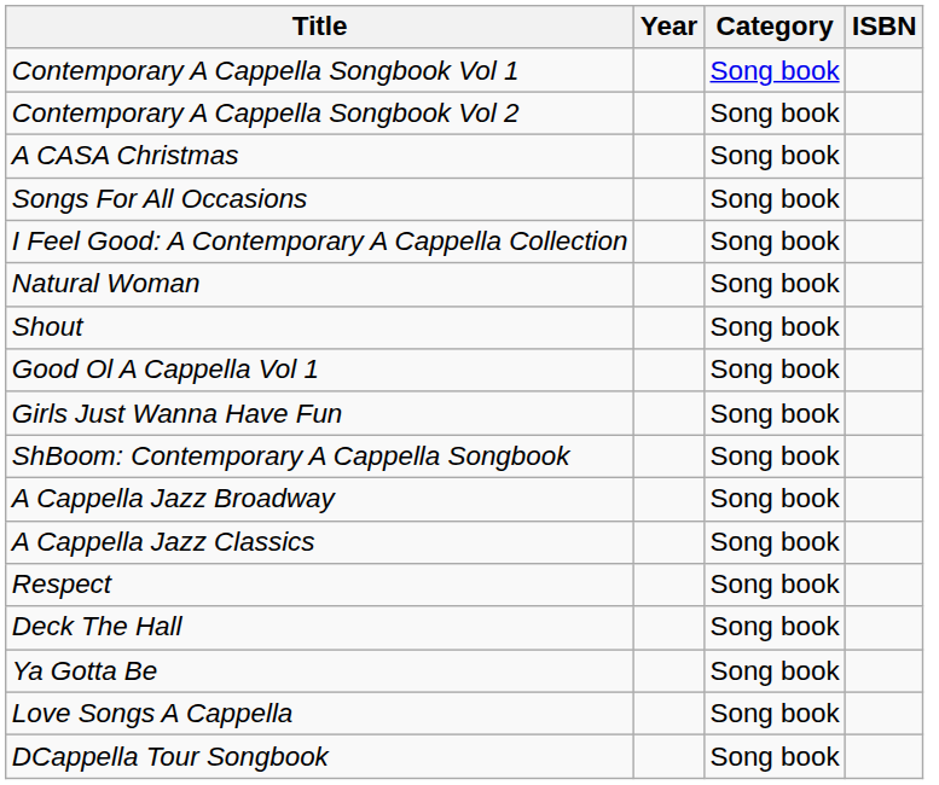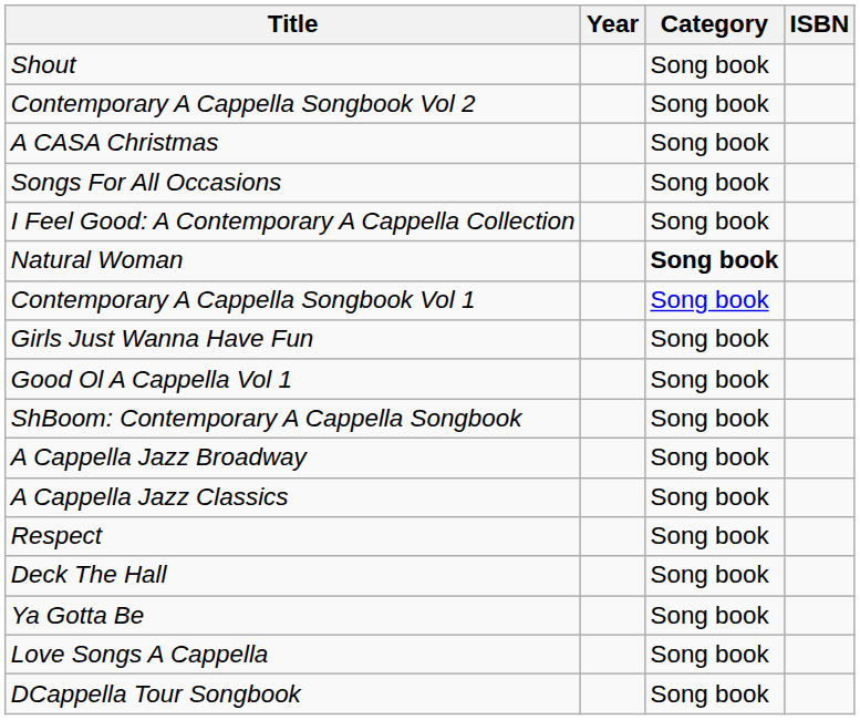 <table class="wikitable sortable">
 <tr>
 <th>Title</th>
 <th>Year</th>
 <th>Category</th>
 <th>ISBN</th>
 </tr>
 <tr>
-<td><em>Contemporary A Cappella Songbook Vol 1</em></td>
+<td><em>Shout</em></td>
 <td></td>
-<td><a href='#'>Song book</a></td>
+<td>Song book</td>
 <td></td>
 </tr>
 <tr>
 <td><em>Contemporary A Cappella Songbook Vol 2</em></td>
 <td></td>
 <td>Song book</td>
 <td></td>
 </tr>
 <tr>
 <td><em>A CASA Christmas</em></td>
 <td></td>
 <td>Song book</td>
 <td></td>
 </tr>
 <tr>
 <td><em>Songs For All Occasions</em></td>
 <td></td>
 <td>Song book</td>
 <td></td>
 </tr>
 <tr>
 <td><em>I Feel Good: A Contemporary A Cappella Collection</em></td>
 <td></td>
 <td>Song book</td>
 <td></td>
 </tr>
 <tr>
 <td><em>Natural Woman</em></td>
 <td></td>
-<td>Song book</td>
+<td><strong>Song book</strong></td>
 <td></td>
 </tr>
 <tr>
-<td><em>Shout</em></td>
+<td><em>Contemporary A Cappella Songbook Vol 1</em></td>
+<td></td>
+<td><a href='#'>Song book</a></td>
+<td></td>
+</tr>
+<tr>
+<td><em>Girls Just Wanna Have Fun</em></td>
 <td></td>
 <td>Song book</td>
 <td></td>
 </tr>
 <tr>
 <td><em>Good Ol A Cappella Vol 1</em></td>
-<td></td>
-<td>Song book</td>
-<td></td>
-</tr>
-<tr>
-<td><em>Girls Just Wanna Have Fun</em></td>
 <td></td>
 <td>Song book</td>
 <td></td>
 </tr>
 <tr>
 <td><em>ShBoom: Contemporary A Cappella Songbook</em></td>
 <td></td>
 <td>Song book</td>
 <td></td>
 </tr>
 <tr>
 <td><em>A Cappella Jazz Broadway</em></td>
 <td></td>
 <td>Song book</td>
 <td></td>
 </tr>
 <tr>
 <td><em>A Cappella Jazz Classics</em></td>
 <td></td>
 <td>Song book</td>
 <td></td>
 </tr>
 <tr>
 <td><em>Respect</em></td>
 <td></td>
 <td>Song book</td>
 <td></td>
 </tr>
 <tr>
 <td><em>Deck The Hall</em></td>
 <td></td>
 <td>Song book</td>
 <td></td>
 </tr>
 <tr>
 <td><em>Ya Gotta Be</em></td>
 <td></td>
 <td>Song book</td>
 <td></td>
 </tr>
 <tr>
 <td><em>Love Songs A Cappella</em></td>
 <td></td>
 <td>Song book</td>
 <td></td>
 </tr>
 <tr>
 <td><em>DCappella Tour Songbook</em></td>
 <td></td>
 <td>Song book</td>
 <td></td>
 </tr>
 </table>
